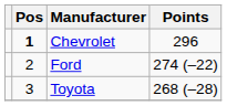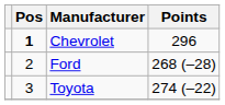 <table class="wikitable" style="font-size: 95%">
 <tr>
 <th></th>
 <th>Pos</th>
 <th>Manufacturer</th>
 <th>Points</th>
 </tr>
 <tr>
 <td align="left"></td>
 <td style="text-align:center;"><strong>1</strong></td>
 <td><a href='#'>Chevrolet</a></td>
 <td style="text-align:center;">296</td>
 </tr>
 <tr>
 <td align="left"></td>
 <td style="text-align:center;">2</td>
 <td><a href='#'>Ford</a></td>
-<td style="text-align:center;">274 (–22)</td>
+<td style="text-align:center;">268 (–28)</td>
 </tr>
 <tr>
 <td align="left"></td>
 <td style="text-align:center;">3</td>
 <td><a href='#'>Toyota</a></td>
-<td style="text-align:center;">268 (–28)</td>
+<td style="text-align:center;">274 (–22)</td>
 </tr>
 <tr class="sortbottom">
 </tr>
 </table>
